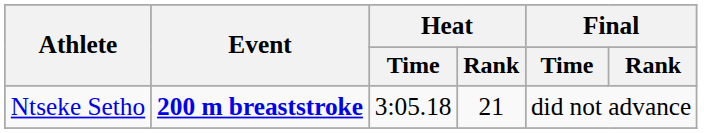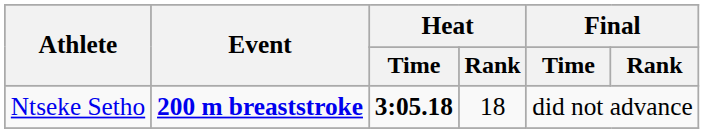 <table class=wikitable style=font-size:90%>
 <tr>
 <th rowspan=2>Athlete</th>
 <th rowspan=2>Event</th>
 <th colspan=2>Heat</th>
 <th colspan=2>Final</th>
 </tr>
 <tr style=font-size:95%>
 <th>Time</th>
 <th>Rank</th>
 <th>Time</th>
 <th>Rank</th>
 </tr>
 <tr align=center>
 <td align=left><a href='#'>Ntseke Setho</a></td>
 <td align=left><strong><a href='#'>200 m breaststroke</a></strong></td>
-<td>3:05.18</td>
-<td>21</td>
+<td><strong>3:05.18</strong></td>
+<td>18</td>
 <td colspan=2>did not advance</td>
 </tr>
 </table>
